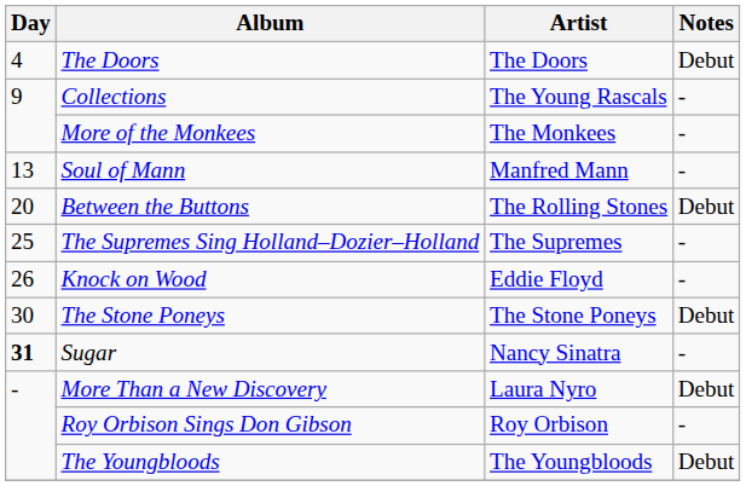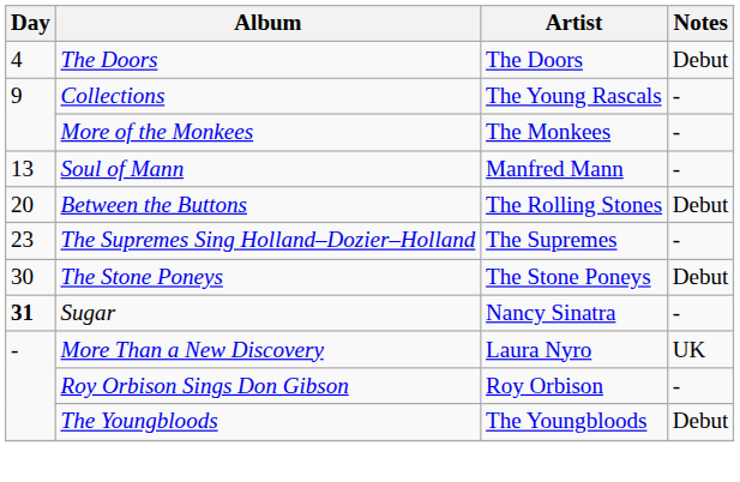 <table class="wikitable">
 <tr>
 <th>Day</th>
 <th>Album</th>
 <th>Artist</th>
 <th>Notes</th>
 </tr>
 <tr>
 <td rowspan="1" valign="top">4</td>
 <td><em><a href='#'>The Doors</a></em></td>
 <td><a href='#'>The Doors</a></td>
 <td>Debut</td>
 </tr>
 <tr>
 <td rowspan="2" valign="top">9</td>
 <td><em><a href='#'>Collections</a></em></td>
 <td><a href='#'>The Young Rascals</a></td>
 <td>-</td>
 </tr>
 <tr>
 <td><em><a href='#'>More of the Monkees</a></em></td>
 <td><a href='#'>The Monkees</a></td>
 <td>-</td>
 </tr>
 <tr>
 <td rowspan="1" valign="top">13</td>
 <td><em><a href='#'>Soul of Mann</a></em></td>
 <td><a href='#'>Manfred Mann</a></td>
 <td>-</td>
 </tr>
 <tr>
 <td rowspan="1" valign="top">20</td>
 <td><em><a href='#'>Between the Buttons</a></em></td>
 <td><a href='#'>The Rolling Stones</a></td>
 <td>Debut</td>
 </tr>
 <tr>
-<td rowspan="1" valign="top">25</td>
+<td rowspan="1" valign="top">23</td>
 <td><em><a href='#'>The Supremes Sing Holland–Dozier–Holland</a></em></td>
 <td><a href='#'>The Supremes</a></td>
-<td>-</td>
-</tr>
-<tr>
-<td rowspan="1" valign="top">26</td>
-<td><em><a href='#'>Knock on Wood</a></em></td>
-<td><a href='#'>Eddie Floyd</a></td>
 <td>-</td>
 </tr>
 <tr>
 <td rowspan="1" valign="top">30</td>
 <td><em><a href='#'>The Stone Poneys</a></em></td>
 <td><a href='#'>The Stone Poneys</a></td>
 <td>Debut</td>
 </tr>
 <tr>
 <td rowspan="1" valign="top"><strong>31</strong></td>
 <td><em>Sugar</em></td>
 <td><a href='#'>Nancy Sinatra</a></td>
 <td>-</td>
 </tr>
 <tr>
 <td rowspan="3" valign="top">-</td>
 <td><em><a href='#'>More Than a New Discovery</a></em></td>
 <td><a href='#'>Laura Nyro</a></td>
-<td>Debut</td>
+<td>UK</td>
 </tr>
 <tr>
 <td><em><a href='#'>Roy Orbison Sings Don Gibson</a></em></td>
 <td><a href='#'>Roy Orbison</a></td>
 <td>-</td>
 </tr>
 <tr>
 <td><em><a href='#'>The Youngbloods</a></em></td>
 <td><a href='#'>The Youngbloods</a></td>
 <td>Debut</td>
 </tr>
 <tr>
 </tr>
 </table>
